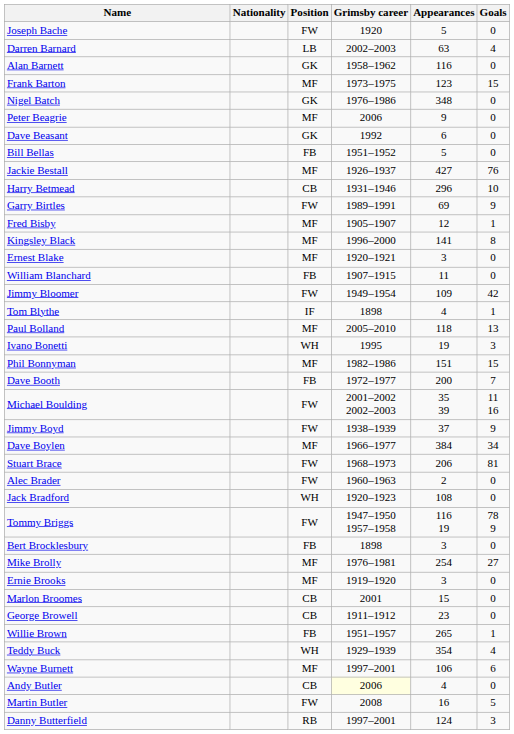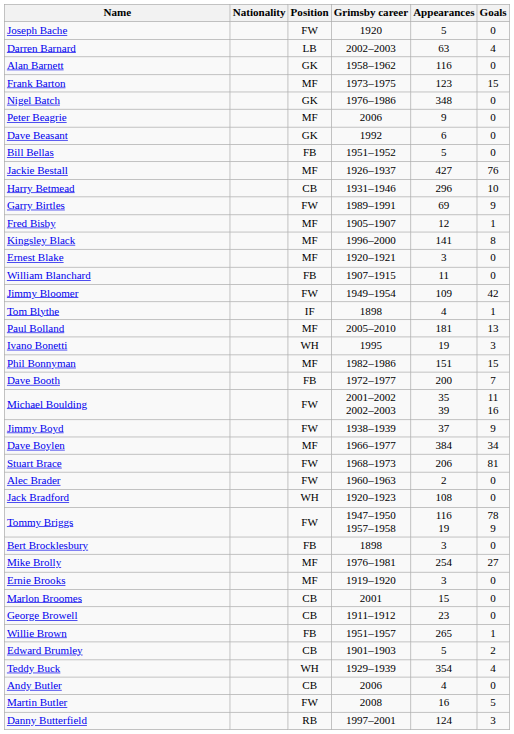 <table class="wikitable" style="text-align: center;">
 <tr>
 <th style="width:20em">Name</th>
 <th>Nationality</th>
 <th>Position</th>
 <th>Grimsby career</th>
 <th>Appearances</th>
 <th>Goals</th>
 </tr>
 <tr>
 <td align="left"><a href='#'>Joseph Bache</a></td>
 <td></td>
 <td>FW</td>
 <td>1920</td>
 <td>5</td>
 <td>0</td>
 </tr>
 <tr>
 <td align="left"><a href='#'>Darren Barnard</a></td>
 <td></td>
 <td>LB</td>
 <td>2002–2003</td>
 <td>63</td>
 <td>4</td>
 </tr>
 <tr>
 <td align="left"><a href='#'>Alan Barnett</a></td>
 <td></td>
 <td>GK</td>
 <td>1958–1962</td>
 <td>116</td>
 <td>0</td>
 </tr>
 <tr>
 <td align="left"><a href='#'>Frank Barton</a></td>
 <td></td>
 <td>MF</td>
 <td>1973–1975</td>
 <td>123</td>
 <td>15</td>
 </tr>
 <tr>
 <td align="left"><a href='#'>Nigel Batch</a></td>
 <td></td>
 <td>GK</td>
 <td>1976–1986</td>
 <td>348</td>
 <td>0</td>
 </tr>
 <tr>
 <td align="left"><a href='#'>Peter Beagrie</a></td>
 <td></td>
 <td>MF</td>
 <td>2006</td>
 <td>9</td>
 <td>0</td>
 </tr>
 <tr>
 <td align="left"><a href='#'>Dave Beasant</a></td>
 <td></td>
 <td>GK</td>
 <td>1992</td>
 <td>6</td>
 <td>0</td>
 </tr>
 <tr>
 <td align="left"><a href='#'>Bill Bellas</a></td>
 <td></td>
 <td>FB</td>
 <td>1951–1952</td>
 <td>5</td>
 <td>0</td>
 </tr>
 <tr>
 <td align="left"><a href='#'>Jackie Bestall</a></td>
 <td></td>
 <td>MF</td>
 <td>1926–1937</td>
 <td>427</td>
 <td>76</td>
 </tr>
 <tr>
 <td align="left"><a href='#'>Harry Betmead</a></td>
 <td></td>
 <td>CB</td>
 <td>1931–1946</td>
 <td>296</td>
 <td>10</td>
 </tr>
 <tr>
 <td align="left"><a href='#'>Garry Birtles</a></td>
 <td></td>
 <td>FW</td>
 <td>1989–1991</td>
 <td>69</td>
 <td>9</td>
 </tr>
 <tr>
 <td align="left"><a href='#'>Fred Bisby</a></td>
 <td></td>
 <td>MF</td>
 <td>1905–1907</td>
 <td>12</td>
 <td>1</td>
 </tr>
 <tr>
 <td align="left"><a href='#'>Kingsley Black</a></td>
 <td></td>
 <td>MF</td>
 <td>1996–2000</td>
 <td>141</td>
 <td>8</td>
 </tr>
 <tr>
 <td align="left"><a href='#'>Ernest Blake</a></td>
 <td></td>
 <td>MF</td>
 <td>1920–1921</td>
 <td>3</td>
 <td>0</td>
 </tr>
 <tr>
 <td align="left"><a href='#'>William Blanchard</a></td>
 <td></td>
 <td>FB</td>
 <td>1907–1915</td>
 <td>11</td>
 <td>0</td>
 </tr>
 <tr>
 <td align="left"><a href='#'>Jimmy Bloomer</a></td>
 <td></td>
 <td>FW</td>
 <td>1949–1954</td>
 <td>109</td>
 <td>42</td>
 </tr>
 <tr>
 <td align="left"><a href='#'>Tom Blythe</a></td>
 <td></td>
 <td>IF</td>
 <td>1898</td>
 <td>4</td>
 <td>1</td>
 </tr>
 <tr>
 <td align="left"><a href='#'>Paul Bolland</a></td>
 <td></td>
 <td>MF</td>
 <td>2005–2010</td>
-<td>118</td>
+<td>181</td>
 <td>13</td>
 </tr>
 <tr>
 <td align="left"><a href='#'>Ivano Bonetti</a></td>
 <td></td>
 <td>WH</td>
 <td>1995</td>
 <td>19</td>
 <td>3</td>
 </tr>
 <tr>
 <td align="left"><a href='#'>Phil Bonnyman</a></td>
 <td></td>
 <td>MF</td>
 <td>1982–1986</td>
 <td>151</td>
 <td>15</td>
 </tr>
 <tr>
 <td align="left"><a href='#'>Dave Booth</a></td>
 <td></td>
 <td>FB</td>
 <td>1972–1977</td>
 <td>200</td>
 <td>7</td>
 </tr>
 <tr>
 <td align="left"><a href='#'>Michael Boulding</a></td>
 <td></td>
 <td>FW</td>
 <td>2001–2002<br>2002–2003</td>
 <td>35<br>39</td>
 <td>11<br>16</td>
 </tr>
 <tr>
 <td align="left"><a href='#'>Jimmy Boyd</a></td>
 <td></td>
 <td>FW</td>
 <td>1938–1939</td>
 <td>37</td>
 <td>9</td>
 </tr>
 <tr>
 <td align="left"><a href='#'>Dave Boylen</a></td>
 <td></td>
 <td>MF</td>
 <td>1966–1977</td>
 <td>384</td>
 <td>34</td>
 </tr>
 <tr>
 <td align="left"><a href='#'>Stuart Brace</a></td>
 <td></td>
 <td>FW</td>
 <td>1968–1973</td>
 <td>206</td>
 <td>81</td>
 </tr>
 <tr>
 <td align="left"><a href='#'>Alec Brader</a></td>
 <td></td>
 <td>FW</td>
 <td>1960–1963</td>
 <td>2</td>
 <td>0</td>
 </tr>
 <tr>
 <td align="left"><a href='#'>Jack Bradford</a></td>
 <td></td>
 <td>WH</td>
 <td>1920–1923</td>
 <td>108</td>
 <td>0</td>
 </tr>
 <tr>
 <td align="left"><a href='#'>Tommy Briggs</a></td>
 <td></td>
 <td>FW</td>
 <td>1947–1950<br>1957–1958</td>
 <td>116<br>19</td>
 <td>78<br>9</td>
 </tr>
 <tr>
 <td align="left"><a href='#'>Bert Brocklesbury</a></td>
 <td></td>
 <td>FB</td>
 <td>1898</td>
 <td>3</td>
 <td>0</td>
 </tr>
 <tr>
 <td align="left"><a href='#'>Mike Brolly</a></td>
 <td></td>
 <td>MF</td>
 <td>1976–1981</td>
 <td>254</td>
 <td>27</td>
 </tr>
 <tr>
 <td align="left"><a href='#'>Ernie Brooks</a></td>
 <td></td>
 <td>MF</td>
 <td>1919–1920</td>
 <td>3</td>
 <td>0</td>
 </tr>
 <tr>
 <td align="left"><a href='#'>Marlon Broomes</a></td>
 <td></td>
 <td>CB</td>
 <td>2001</td>
 <td>15</td>
 <td>0</td>
 </tr>
 <tr>
 <td align="left"><a href='#'>George Browell</a></td>
 <td></td>
 <td>CB</td>
 <td>1911–1912</td>
 <td>23</td>
 <td>0</td>
 </tr>
 <tr>
 <td align="left"><a href='#'>Willie Brown</a></td>
 <td></td>
 <td>FB</td>
 <td>1951–1957</td>
 <td>265</td>
 <td>1</td>
 </tr>
 <tr>
+<td align="left"><a href='#'>Edward Brumley</a></td>
+<td></td>
+<td>CB</td>
+<td>1901–1903</td>
+<td>5</td>
+<td>2</td>
+</tr>
+<tr>
 <td align="left"><a href='#'>Teddy Buck</a></td>
 <td></td>
 <td>WH</td>
 <td>1929–1939</td>
 <td>354</td>
 <td>4</td>
 </tr>
 <tr>
-<td align="left"><a href='#'>Wayne Burnett</a></td>
-<td></td>
-<td>MF</td>
-<td>1997–2001</td>
-<td>106</td>
-<td>6</td>
-</tr>
-<tr>
 <td align="left"><a href='#'>Andy Butler</a></td>
 <td></td>
 <td>CB</td>
-<td style="background: lightyellow;">2006</td>
+<td>2006</td>
 <td>4</td>
 <td>0</td>
 </tr>
 <tr>
 <td align="left"><a href='#'>Martin Butler</a></td>
 <td></td>
 <td>FW</td>
 <td>2008</td>
 <td>16</td>
 <td>5</td>
 </tr>
 <tr>
 <td align="left"><a href='#'>Danny Butterfield</a></td>
 <td></td>
 <td>RB</td>
 <td>1997–2001</td>
 <td>124</td>
 <td>3</td>
 </tr>
 </table>
